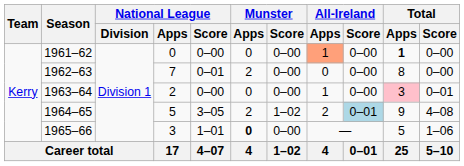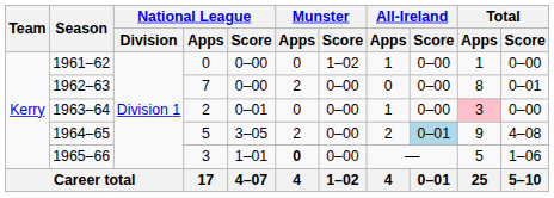 <table class="wikitable" style="text-align:center">
 <tr>
 <th rowspan="2">Team</th>
 <th rowspan="2">Season</th>
 <th colspan="3"><a href='#'>National League</a></th>
 <th colspan="2"><a href='#'>Munster</a></th>
 <th colspan="2"><a href='#'>All-Ireland</a></th>
 <th colspan="2">Total</th>
 </tr>
 <tr>
 <th>Division</th>
 <th>Apps</th>
 <th>Score</th>
 <th>Apps</th>
 <th>Score</th>
 <th>Apps</th>
 <th>Score</th>
 <th>Apps</th>
 <th>Score</th>
 </tr>
 <tr>
 <td rowspan="5"><a href='#'>Kerry</a></td>
 <td>1961–62</td>
 <td rowspan="5"><a href='#'>Division 1</a></td>
 <td>0</td>
 <td>0–00</td>
 <td>0</td>
+<td>1–02</td>
+<td>1</td>
 <td>0–00</td>
-<td style="background: lightsalmon;">1</td>
-<td>0–00</td>
-<td><strong>1</strong></td>
+<td>1</td>
 <td>0–00</td>
 </tr>
 <tr>
 <td>1962–63</td>
 <td>7</td>
-<td>0–01</td>
+<td>0–00</td>
 <td>2</td>
 <td>0–00</td>
 <td>0</td>
 <td>0–00</td>
 <td>8</td>
-<td>0–00</td>
+<td>0–01</td>
 </tr>
 <tr>
 <td>1963–64</td>
 <td>2</td>
-<td>0–00</td>
+<td>0–01</td>
 <td>0</td>
 <td>0–00</td>
 <td>1</td>
 <td>0–00</td>
 <td style="background: pink;">3</td>
-<td>0–01</td>
+<td>0–00</td>
 </tr>
 <tr>
 <td>1964–65</td>
 <td>5</td>
 <td>3–05</td>
 <td>2</td>
-<td>1–02</td>
+<td>0–00</td>
 <td>2</td>
 <td style="background: lightblue;">0–01</td>
 <td>9</td>
 <td>4–08</td>
 </tr>
 <tr>
 <td>1965–66</td>
 <td>3</td>
 <td>1–01</td>
 <td><strong>0</strong></td>
 <td>0–00</td>
 <td colspan=2>—</td>
 <td>5</td>
 <td>1–06</td>
 </tr>
 <tr>
 <th colspan="3">Career total</th>
 <th>17</th>
 <th>4–07</th>
 <th>4</th>
 <th>1–02</th>
 <th>4</th>
 <th>0–01</th>
 <th>25</th>
 <th>5–10</th>
 </tr>
 </table>
